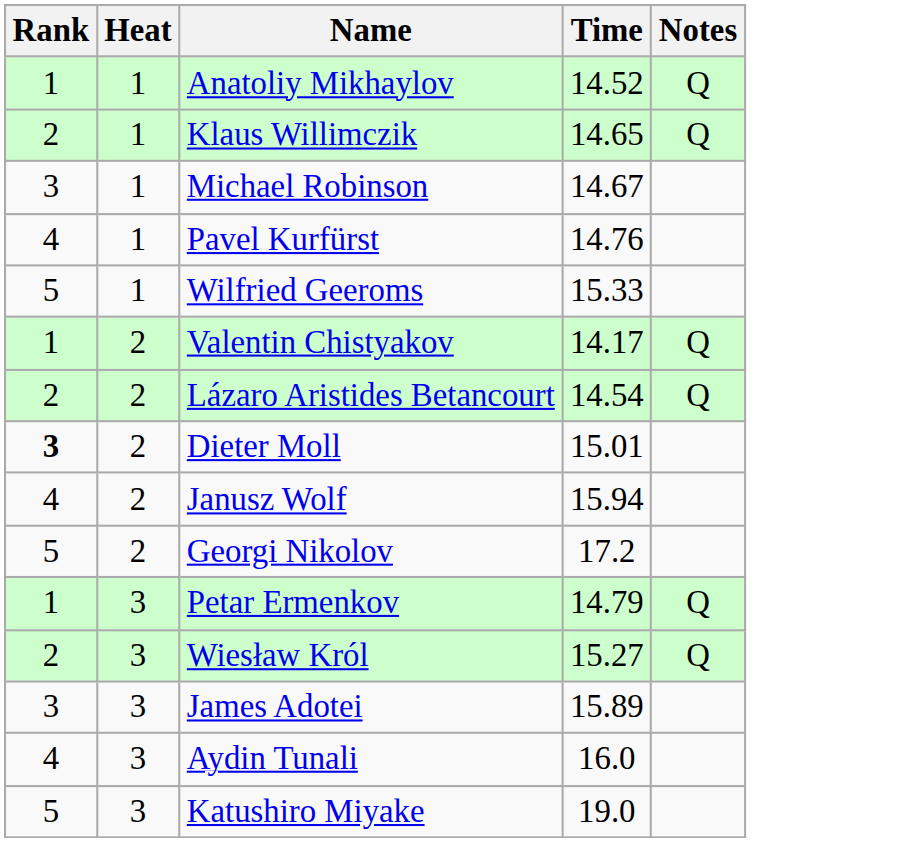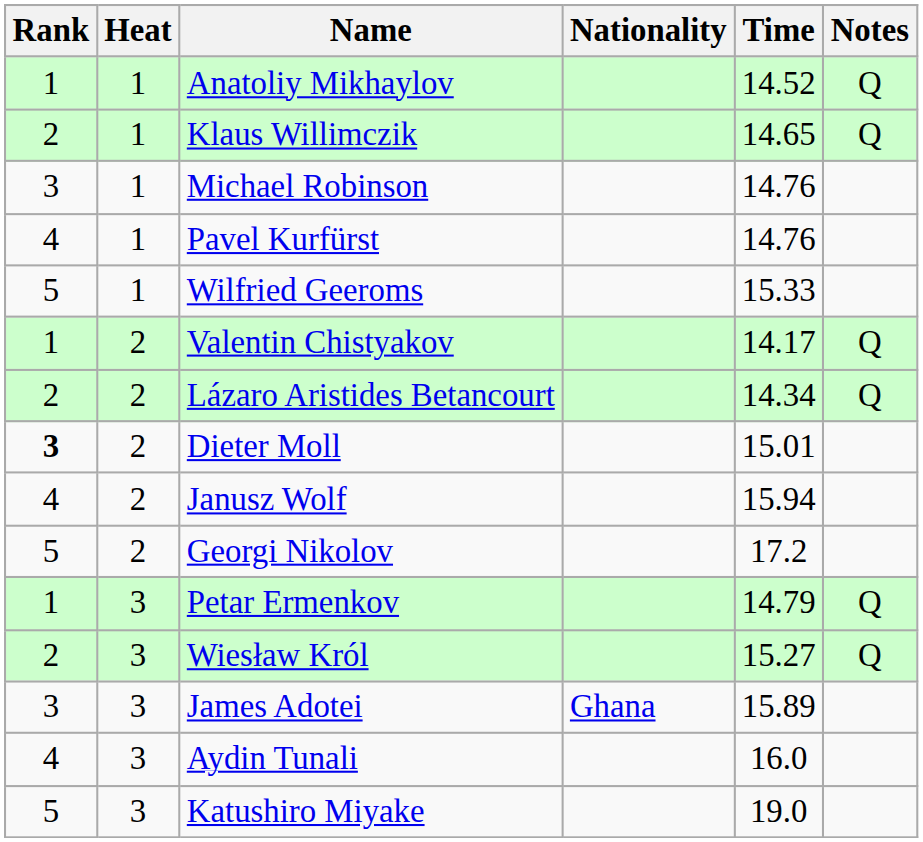 <table class="wikitable sortable" style="text-align:center">
 <tr>
 <th>Rank</th>
 <th>Heat</th>
 <th>Name</th>
+<th>Nationality</th>
 <th>Time</th>
 <th>Notes</th>
 </tr>
 <tr bgcolor=ccffcc>
 <td>1</td>
 <td>1</td>
 <td align=left><a href='#'>Anatoliy Mikhaylov</a></td>
+<td align=left></td>
 <td>14.52</td>
 <td>Q</td>
 </tr>
 <tr bgcolor=ccffcc>
 <td>2</td>
 <td>1</td>
 <td align=left><a href='#'>Klaus Willimczik</a></td>
+<td align=left></td>
 <td>14.65</td>
 <td>Q</td>
 </tr>
 <tr>
 <td>3</td>
 <td>1</td>
 <td align=left><a href='#'>Michael Robinson</a></td>
-<td>14.67</td>
+<td align=left></td>
+<td>14.76</td>
 <td></td>
 </tr>
 <tr>
 <td>4</td>
 <td>1</td>
 <td align=left><a href='#'>Pavel Kurfürst</a></td>
+<td align=left></td>
 <td>14.76</td>
 <td></td>
 </tr>
 <tr>
 <td>5</td>
 <td>1</td>
 <td align=left><a href='#'>Wilfried Geeroms</a></td>
+<td align=left></td>
 <td>15.33</td>
 <td></td>
 </tr>
 <tr bgcolor=ccffcc>
 <td>1</td>
 <td>2</td>
 <td align=left><a href='#'>Valentin Chistyakov</a></td>
+<td align=left></td>
 <td>14.17</td>
 <td>Q</td>
 </tr>
 <tr bgcolor=ccffcc>
 <td>2</td>
 <td>2</td>
 <td align=left><a href='#'>Lázaro Aristides Betancourt</a></td>
-<td>14.54</td>
+<td align=left></td>
+<td>14.34</td>
 <td>Q</td>
 </tr>
 <tr>
 <td><strong>3</strong></td>
 <td>2</td>
 <td align=left><a href='#'>Dieter Moll</a></td>
+<td align=left></td>
 <td>15.01</td>
 <td></td>
 </tr>
 <tr>
 <td>4</td>
 <td>2</td>
 <td align=left><a href='#'>Janusz Wolf</a></td>
+<td align=left></td>
 <td>15.94</td>
 <td></td>
 </tr>
 <tr>
 <td>5</td>
 <td>2</td>
 <td align=left><a href='#'>Georgi Nikolov</a></td>
+<td align=left></td>
 <td>17.2</td>
 <td></td>
 </tr>
 <tr bgcolor=ccffcc>
 <td>1</td>
 <td>3</td>
 <td align=left><a href='#'>Petar Ermenkov</a></td>
+<td align=left></td>
 <td>14.79</td>
 <td>Q</td>
 </tr>
 <tr bgcolor=ccffcc>
 <td>2</td>
 <td>3</td>
 <td align=left><a href='#'>Wiesław Król</a></td>
+<td align=left></td>
 <td>15.27</td>
 <td>Q</td>
 </tr>
 <tr>
 <td>3</td>
 <td>3</td>
 <td align=left><a href='#'>James Adotei</a></td>
+<td align=left> <a href='#'>Ghana</a></td>
 <td>15.89</td>
 <td></td>
 </tr>
 <tr>
 <td>4</td>
 <td>3</td>
 <td align=left><a href='#'>Aydin Tunali</a></td>
+<td align=left></td>
 <td>16.0</td>
 <td></td>
 </tr>
 <tr>
 <td>5</td>
 <td>3</td>
 <td align=left><a href='#'>Katushiro Miyake</a></td>
+<td align=left></td>
 <td>19.0</td>
 <td></td>
 </tr>
 </table>
